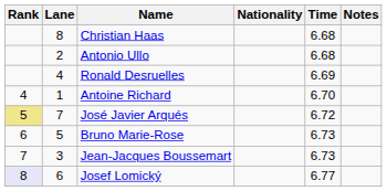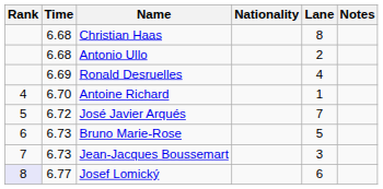 <table class="wikitable sortable" style="text-align:center">
 <tr>
 <th>Rank</th>
-<th>Lane</th>
+<th>Time</th>
 <th>Name</th>
 <th>Nationality</th>
-<th>Time</th>
+<th>Lane</th>
 <th>Notes</th>
 </tr>
 <tr>
 <td></td>
-<td>8</td>
+<td>6.68</td>
 <td align="left"><a href='#'>Christian Haas</a></td>
 <td align=left></td>
-<td>6.68</td>
+<td>8</td>
 <td></td>
 </tr>
 <tr>
 <td></td>
-<td>2</td>
+<td>6.68</td>
 <td align="left"><a href='#'>Antonio Ullo</a></td>
 <td align=left></td>
-<td>6.68</td>
+<td>2</td>
 <td></td>
 </tr>
 <tr>
 <td></td>
-<td>4</td>
+<td>6.69</td>
 <td align="left"><a href='#'>Ronald Desruelles</a></td>
 <td align=left></td>
-<td>6.69</td>
+<td>4</td>
 <td></td>
 </tr>
 <tr>
 <td>4</td>
-<td>1</td>
+<td>6.70</td>
 <td align="left"><a href='#'>Antoine Richard</a></td>
 <td align=left></td>
-<td>6.70</td>
+<td>1</td>
 <td></td>
 </tr>
 <tr>
-<td style="background: khaki;">5</td>
-<td>7</td>
+<td>5</td>
+<td>6.72</td>
 <td align="left"><a href='#'>José Javier Arqués</a></td>
 <td align=left></td>
-<td>6.72</td>
+<td>7</td>
 <td></td>
 </tr>
 <tr>
 <td>6</td>
-<td>5</td>
+<td>6.73</td>
 <td align="left"><a href='#'>Bruno Marie-Rose</a></td>
 <td align=left></td>
-<td>6.73</td>
+<td>5</td>
 <td></td>
 </tr>
 <tr>
 <td>7</td>
-<td>3</td>
+<td>6.73</td>
 <td align="left"><a href='#'>Jean-Jacques Boussemart</a></td>
 <td align=left></td>
-<td>6.73</td>
+<td>3</td>
 <td></td>
 </tr>
 <tr>
 <td style="background: lavender;">8</td>
-<td>6</td>
+<td>6.77</td>
 <td align="left"><a href='#'>Josef Lomický</a></td>
 <td align=left></td>
-<td>6.77</td>
+<td>6</td>
 <td></td>
 </tr>
 </table>
